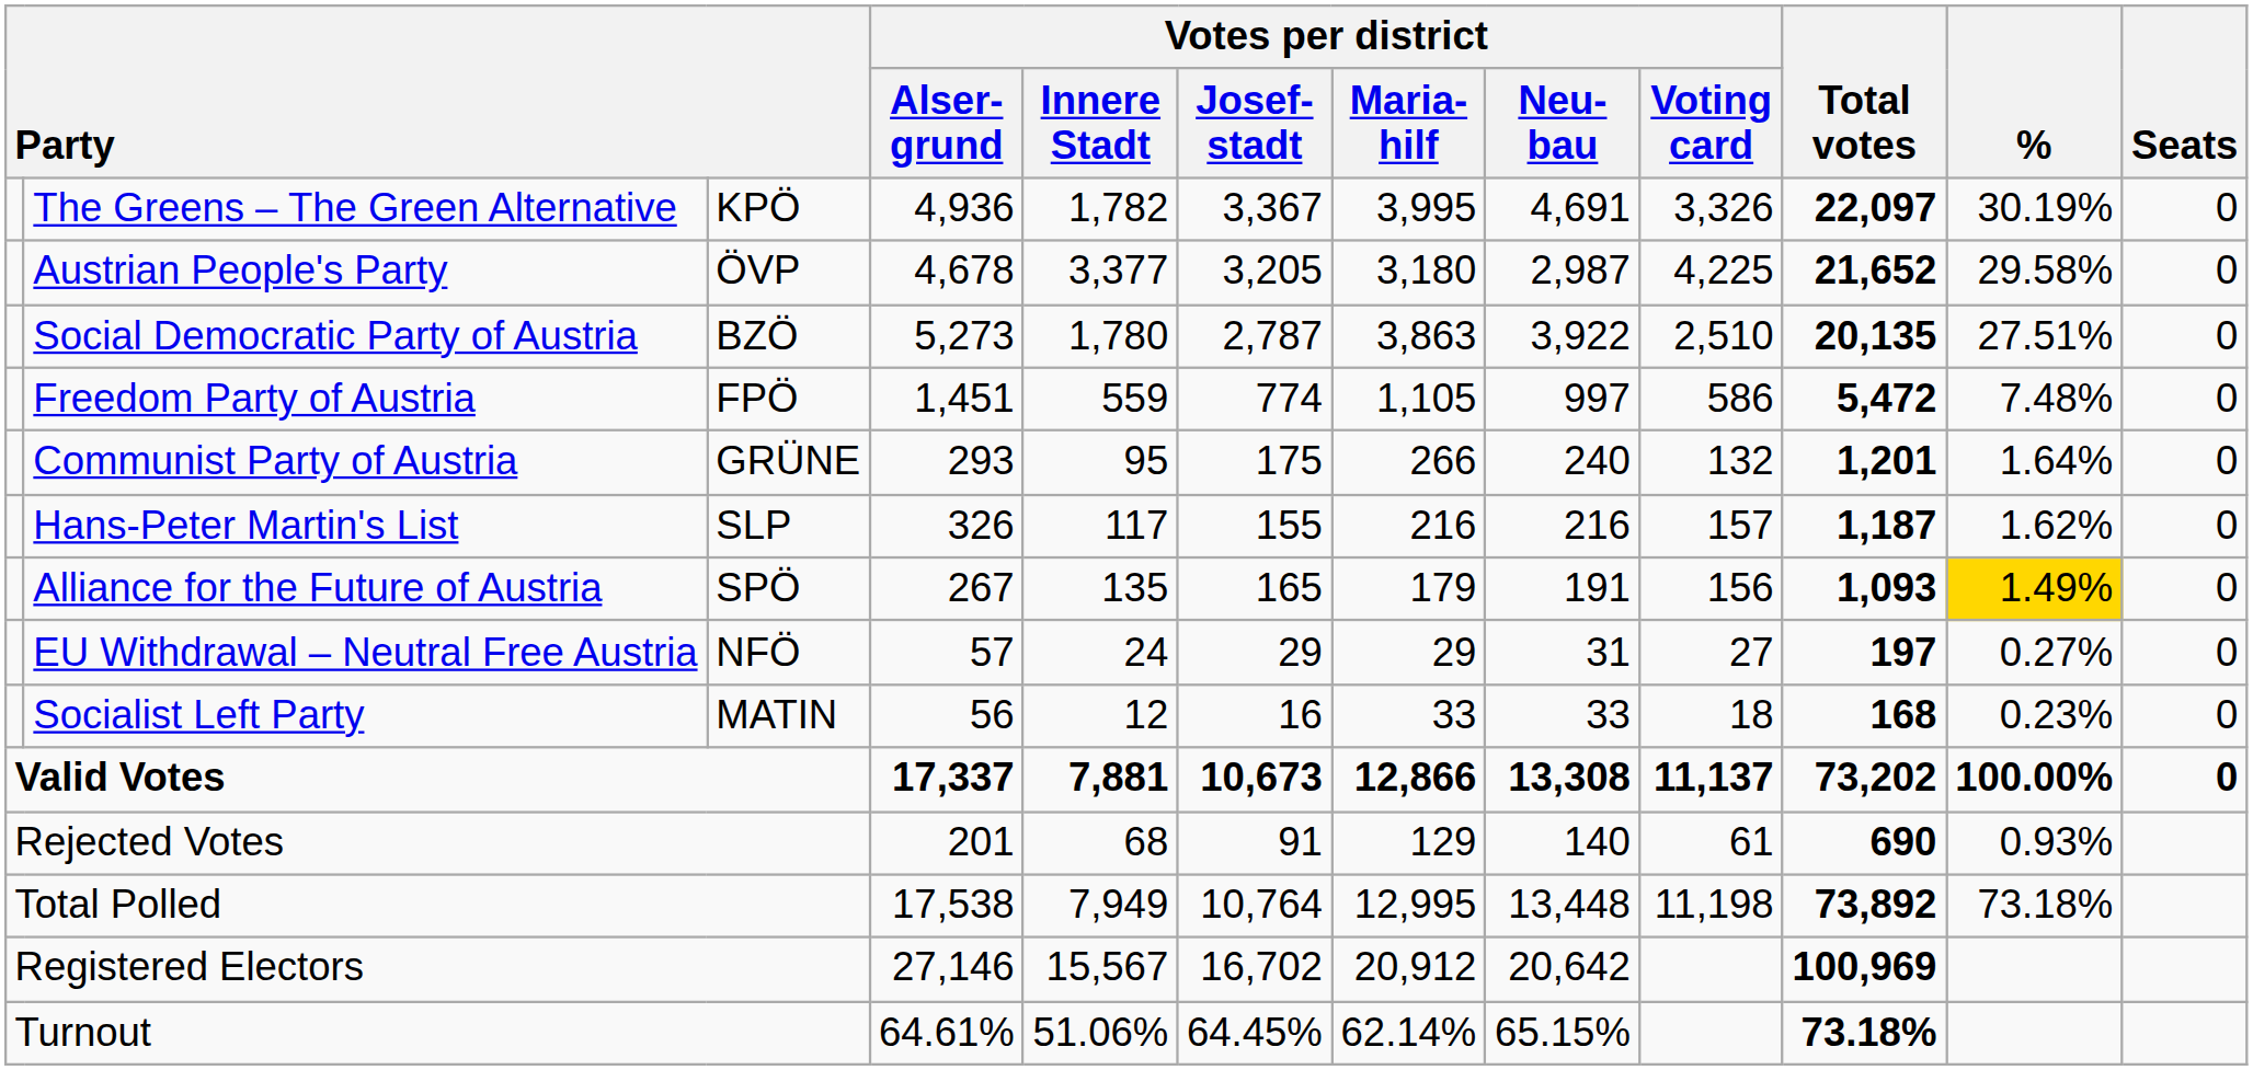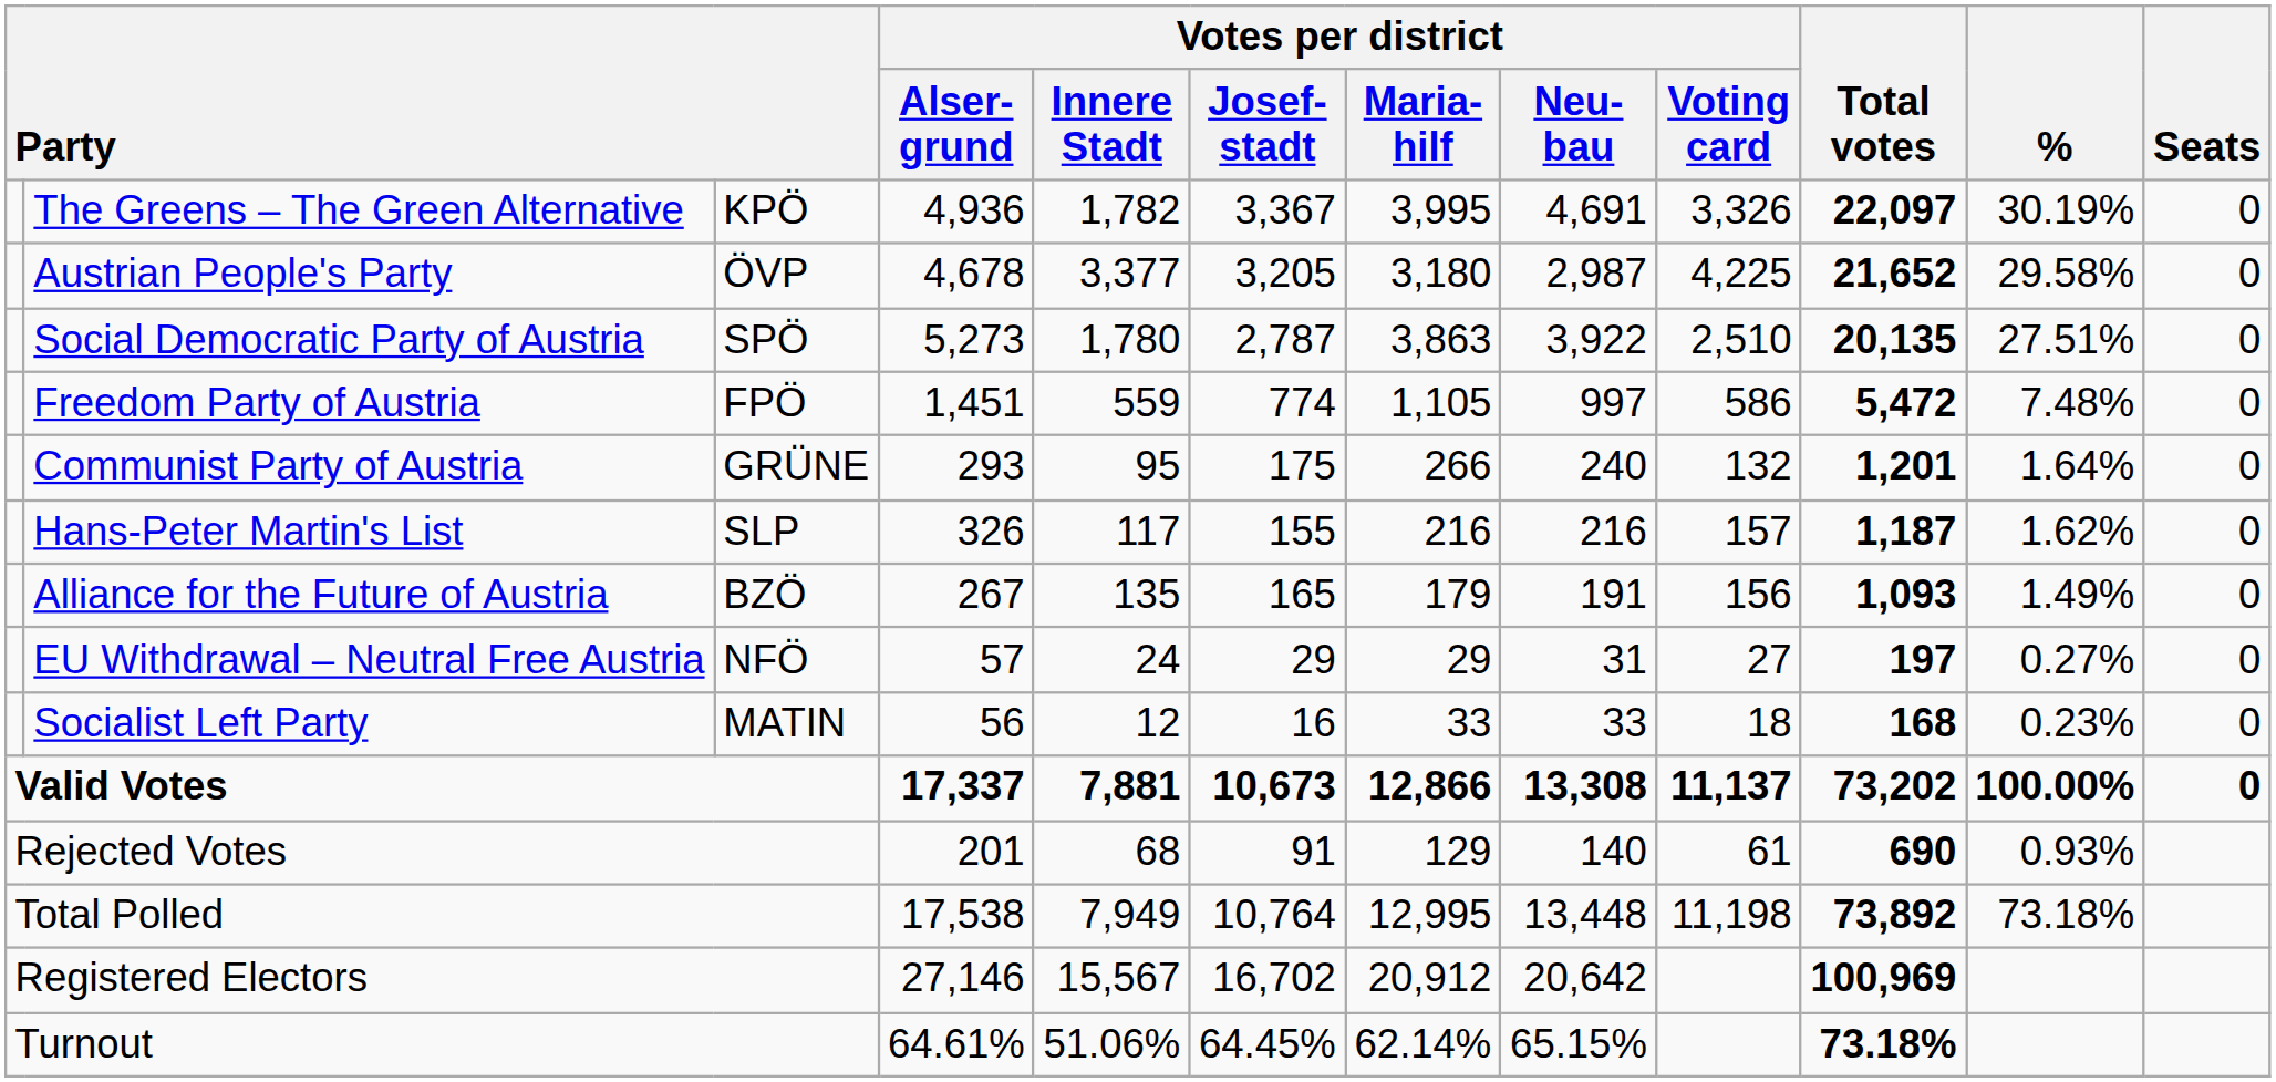 <table class="wikitable" border="1" style="text-align:right;">
 <tr>
 <th style="text-align:left;" valign=bottom rowspan=2 colspan=3>Party</th>
 <th colspan=6>Votes per district</th>
 <th align=center valign=bottom rowspan=2 width="50">Total<br>votes</th>
 <th align=center valign=bottom rowspan=2 width="50">%</th>
 <th align=center valign=bottom rowspan=2>Seats</th>
 </tr>
 <tr>
 <th align=center valign=bottom width="50"><a href='#'>Alser-<br>grund</a></th>
 <th align=center valign=bottom width="50"><a href='#'>Innere<br>Stadt</a></th>
 <th align=center valign=bottom width="50"><a href='#'>Josef-<br>stadt</a></th>
 <th align=center valign=bottom width="50"><a href='#'>Maria-<br>hilf</a></th>
 <th align=center valign=bottom width="50"><a href='#'>Neu-<br>bau</a></th>
 <th align=center valign=bottom width="50"><a href='#'>Voting<br>card</a></th>
 </tr>
 <tr>
 <td></td>
 <td align=left style="white-space: nowrap;"><a href='#'>The Greens – The Green Alternative</a></td>
 <td align=left>KPÖ</td>
 <td>4,936</td>
 <td>1,782</td>
 <td>3,367</td>
 <td>3,995</td>
 <td>4,691</td>
 <td>3,326</td>
 <td><strong>22,097</strong></td>
 <td>30.19%</td>
 <td>0</td>
 </tr>
 <tr>
 <td></td>
 <td align=left><a href='#'>Austrian People's Party</a></td>
 <td align=left>ÖVP</td>
 <td>4,678</td>
 <td>3,377</td>
 <td>3,205</td>
 <td>3,180</td>
 <td>2,987</td>
 <td>4,225</td>
 <td><strong>21,652</strong></td>
 <td>29.58%</td>
 <td>0</td>
 </tr>
 <tr>
 <td></td>
 <td align=left><a href='#'>Social Democratic Party of Austria</a></td>
-<td align=left>BZÖ</td>
+<td align=left>SPÖ</td>
 <td>5,273</td>
 <td>1,780</td>
 <td>2,787</td>
 <td>3,863</td>
 <td>3,922</td>
 <td>2,510</td>
 <td><strong>20,135</strong></td>
 <td>27.51%</td>
 <td>0</td>
 </tr>
 <tr>
 <td></td>
 <td align=left><a href='#'>Freedom Party of Austria</a></td>
 <td align=left>FPÖ</td>
 <td>1,451</td>
 <td>559</td>
 <td>774</td>
 <td>1,105</td>
 <td>997</td>
 <td>586</td>
 <td><strong>5,472</strong></td>
 <td>7.48%</td>
 <td>0</td>
 </tr>
 <tr>
 <td></td>
 <td align=left><a href='#'>Communist Party of Austria</a></td>
 <td align=left>GRÜNE</td>
 <td>293</td>
 <td>95</td>
 <td>175</td>
 <td>266</td>
 <td>240</td>
 <td>132</td>
 <td><strong>1,201</strong></td>
 <td>1.64%</td>
 <td>0</td>
 </tr>
 <tr>
 <td></td>
 <td align=left><a href='#'>Hans-Peter Martin's List</a></td>
 <td align=left>SLP</td>
 <td>326</td>
 <td>117</td>
 <td>155</td>
 <td>216</td>
 <td>216</td>
 <td>157</td>
 <td><strong>1,187</strong></td>
 <td>1.62%</td>
 <td>0</td>
 </tr>
 <tr>
 <td></td>
 <td align=left><a href='#'>Alliance for the Future of Austria</a></td>
-<td align=left>SPÖ</td>
+<td align=left>BZÖ</td>
 <td>267</td>
 <td>135</td>
 <td>165</td>
 <td>179</td>
 <td>191</td>
 <td>156</td>
 <td><strong>1,093</strong></td>
-<td style="background: gold;">1.49%</td>
+<td>1.49%</td>
 <td>0</td>
 </tr>
 <tr>
 <td></td>
 <td align=left><a href='#'>EU Withdrawal – Neutral Free Austria</a></td>
 <td align=left>NFÖ</td>
 <td>57</td>
 <td>24</td>
 <td>29</td>
 <td>29</td>
 <td>31</td>
 <td>27</td>
 <td><strong>197</strong></td>
 <td>0.27%</td>
 <td>0</td>
 </tr>
 <tr>
 <td></td>
 <td align=left><a href='#'>Socialist Left Party</a></td>
 <td align=left>MATIN</td>
 <td>56</td>
 <td>12</td>
 <td>16</td>
 <td>33</td>
 <td>33</td>
 <td>18</td>
 <td><strong>168</strong></td>
 <td>0.23%</td>
 <td>0</td>
 </tr>
 <tr style="font-weight:bold">
 <td align=left colspan=3>Valid Votes</td>
 <td>17,337</td>
 <td>7,881</td>
 <td>10,673</td>
 <td>12,866</td>
 <td>13,308</td>
 <td>11,137</td>
 <td>73,202</td>
 <td>100.00%</td>
 <td>0</td>
 </tr>
 <tr>
 <td align=left colspan=3>Rejected Votes</td>
 <td>201</td>
 <td>68</td>
 <td>91</td>
 <td>129</td>
 <td>140</td>
 <td>61</td>
 <td><strong>690</strong></td>
 <td>0.93%</td>
 <td></td>
 </tr>
 <tr>
 <td align=left colspan=3>Total Polled</td>
 <td>17,538</td>
 <td>7,949</td>
 <td>10,764</td>
 <td>12,995</td>
 <td>13,448</td>
 <td>11,198</td>
 <td><strong>73,892</strong></td>
 <td>73.18%</td>
 <td></td>
 </tr>
 <tr>
 <td align=left colspan=3>Registered Electors</td>
 <td>27,146</td>
 <td>15,567</td>
 <td>16,702</td>
 <td>20,912</td>
 <td>20,642</td>
 <td></td>
 <td><strong>100,969</strong></td>
 <td></td>
 <td></td>
 </tr>
 <tr>
 <td align=left colspan=3>Turnout</td>
 <td>64.61%</td>
 <td>51.06%</td>
 <td>64.45%</td>
 <td>62.14%</td>
 <td>65.15%</td>
 <td></td>
 <td><strong>73.18%</strong></td>
 <td></td>
 <td></td>
 </tr>
 </table>
